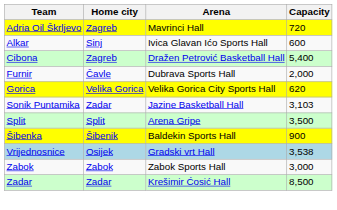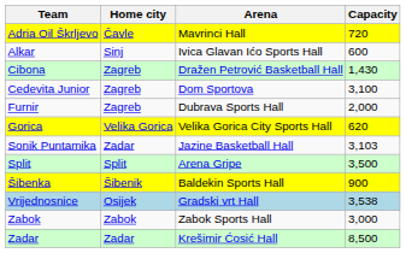 <table class="wikitable">
 <tr>
 <th>Team</th>
 <th>Home city</th>
 <th>Arena</th>
 <th>Capacity</th>
 </tr>
 <tr bgcolor="yellow">
 <td><a href='#'>Adria Oil Škrljevo</a></td>
-<td><a href='#'>Zagreb</a></td>
+<td><a href='#'>Čavle</a></td>
 <td>Mavrinci Hall</td>
 <td>720</td>
 </tr>
 <tr>
 <td><a href='#'>Alkar</a></td>
 <td><a href='#'>Sinj</a></td>
 <td>Ivica Glavan Ićo Sports Hall</td>
 <td>600</td>
 </tr>
 <tr bgcolor="ccffcc">
 <td><a href='#'>Cibona</a></td>
 <td><a href='#'>Zagreb</a></td>
 <td><a href='#'>Dražen Petrović Basketball Hall</a></td>
-<td>5,400</td>
+<td>1,430</td>
+</tr>
+<tr>
+<td><a href='#'>Cedevita Junior</a></td>
+<td><a href='#'>Zagreb</a></td>
+<td><a href='#'>Dom Sportova</a></td>
+<td>3,100</td>
 </tr>
 <tr>
 <td><a href='#'>Furnir</a></td>
-<td><a href='#'>Čavle</a></td>
+<td><a href='#'>Zagreb</a></td>
 <td>Dubrava Sports Hall</td>
 <td>2,000</td>
 </tr>
 <tr bgcolor="yellow">
 <td><a href='#'>Gorica</a></td>
 <td><a href='#'>Velika Gorica</a></td>
 <td>Velika Gorica City Sports Hall</td>
 <td>620</td>
 </tr>
 <tr>
 <td><a href='#'>Sonik Puntamika</a></td>
 <td><a href='#'>Zadar</a></td>
 <td><a href='#'>Jazine Basketball Hall</a></td>
 <td>3,103</td>
 </tr>
 <tr bgcolor="ccffcc">
 <td><a href='#'>Split</a></td>
 <td><a href='#'>Split</a></td>
 <td><a href='#'>Arena Gripe</a></td>
 <td>3,500</td>
 </tr>
 <tr bgcolor="yellow">
 <td><a href='#'>Šibenka</a></td>
 <td><a href='#'>Šibenik</a></td>
 <td>Baldekin Sports Hall</td>
 <td>900</td>
 </tr>
 <tr bgcolor=lightblue>
 <td><a href='#'>Vrijednosnice</a></td>
 <td><a href='#'>Osijek</a></td>
 <td><a href='#'>Gradski vrt Hall</a></td>
 <td>3,538</td>
 </tr>
 <tr>
 <td><a href='#'>Zabok</a></td>
 <td><a href='#'>Zabok</a></td>
 <td>Zabok Sports Hall</td>
 <td>3,000</td>
 </tr>
 <tr bgcolor="ccffcc">
 <td><a href='#'>Zadar</a></td>
 <td><a href='#'>Zadar</a></td>
 <td><a href='#'>Krešimir Ćosić Hall</a></td>
 <td>8,500</td>
 </tr>
 </table>
